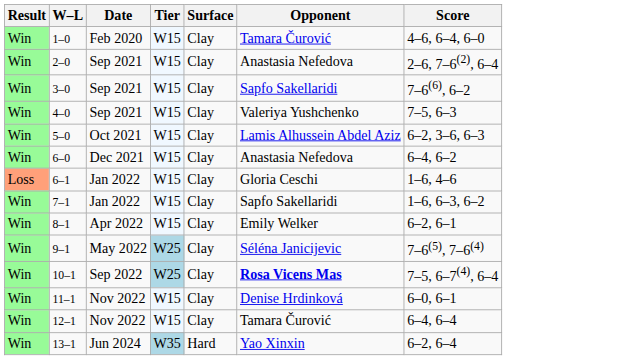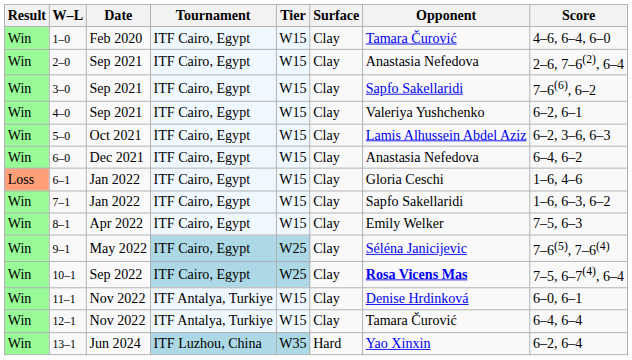 <table class="sortable wikitable">
 <tr>
 <th>Result</th>
 <th class="unsortable">W–L</th>
 <th>Date</th>
+<th>Tournament</th>
 <th>Tier</th>
 <th>Surface</th>
 <th>Opponent</th>
 <th class="unsortable">Score</th>
 </tr>
 <tr>
 <td style="background:#98fb98;">Win</td>
 <td><small>1–0</small></td>
 <td>Feb 2020</td>
+<td style="background:#f0f8ff;">ITF Cairo, Egypt</td>
 <td style="background:#f0f8ff;">W15</td>
 <td>Clay</td>
 <td> <a href='#'>Tamara Čurović</a></td>
 <td>4–6, 6–4, 6–0</td>
 </tr>
 <tr>
 <td style="background:#98fb98;">Win</td>
 <td><small>2–0</small></td>
 <td>Sep 2021</td>
+<td style="background:#f0f8ff;">ITF Cairo, Egypt</td>
 <td style="background:#f0f8ff;">W15</td>
 <td>Clay</td>
 <td> Anastasia Nefedova</td>
 <td>2–6, 7–6<sup>(2)</sup>, 6–4</td>
 </tr>
 <tr>
 <td style="background:#98fb98;">Win</td>
 <td><small>3–0</small></td>
 <td>Sep 2021</td>
+<td style="background:#f0f8ff;">ITF Cairo, Egypt</td>
 <td style="background:#f0f8ff;">W15</td>
 <td>Clay</td>
 <td> <a href='#'>Sapfo Sakellaridi</a></td>
 <td>7–6<sup>(6)</sup>, 6–2</td>
 </tr>
 <tr>
 <td style="background:#98fb98;">Win</td>
 <td><small>4–0</small></td>
 <td>Sep 2021</td>
+<td style="background:#f0f8ff;">ITF Cairo, Egypt</td>
 <td style="background:#f0f8ff;">W15</td>
 <td>Clay</td>
 <td> Valeriya Yushchenko</td>
-<td>7–5, 6–3</td>
+<td>6–2, 6–1</td>
 </tr>
 <tr>
 <td style="background:#98fb98;">Win</td>
 <td><small>5–0</small></td>
 <td>Oct 2021</td>
+<td style="background:#f0f8ff;">ITF Cairo, Egypt</td>
 <td style="background:#f0f8ff;">W15</td>
 <td>Clay</td>
 <td> <a href='#'>Lamis Alhussein Abdel Aziz</a></td>
 <td>6–2, 3–6, 6–3</td>
 </tr>
 <tr>
 <td style="background:#98fb98;">Win</td>
 <td><small>6–0</small></td>
 <td>Dec 2021</td>
+<td style="background:#f0f8ff;">ITF Cairo, Egypt</td>
 <td style="background:#f0f8ff;">W15</td>
 <td>Clay</td>
 <td> Anastasia Nefedova</td>
 <td>6–4, 6–2</td>
 </tr>
 <tr>
 <td style="background:#ffa07a;">Loss</td>
 <td><small>6–1</small></td>
 <td>Jan 2022</td>
+<td style="background:#f0f8ff;">ITF Cairo, Egypt</td>
 <td style="background:#f0f8ff;">W15</td>
 <td>Clay</td>
 <td> Gloria Ceschi</td>
 <td>1–6, 4–6</td>
 </tr>
 <tr>
 <td style="background:#98fb98;">Win</td>
 <td><small>7–1</small></td>
 <td>Jan 2022</td>
+<td style="background:#f0f8ff;">ITF Cairo, Egypt</td>
 <td style="background:#f0f8ff;">W15</td>
 <td>Clay</td>
 <td> Sapfo Sakellaridi</td>
 <td>1–6, 6–3, 6–2</td>
 </tr>
 <tr>
 <td style="background:#98fb98;">Win</td>
 <td><small>8–1</small></td>
 <td>Apr 2022</td>
+<td style="background:#f0f8ff;">ITF Cairo, Egypt</td>
 <td style="background:#f0f8ff;">W15</td>
 <td>Clay</td>
 <td> Emily Welker</td>
-<td>6–2, 6–1</td>
+<td>7–5, 6–3</td>
 </tr>
 <tr>
 <td style="background:#98fb98;">Win</td>
 <td><small>9–1</small></td>
 <td>May 2022</td>
+<td style="background:lightblue;">ITF Cairo, Egypt</td>
 <td style="background:lightblue;">W25</td>
 <td>Clay</td>
 <td> <a href='#'>Séléna Janicijevic</a></td>
 <td>7–6<sup>(5)</sup>, 7–6<sup>(4)</sup></td>
 </tr>
 <tr>
 <td style="background:#98fb98;">Win</td>
 <td><small>10–1</small></td>
 <td>Sep 2022</td>
+<td style="background:lightblue;">ITF Cairo, Egypt</td>
 <td style="background:lightblue;">W25</td>
 <td>Clay</td>
 <td><strong> <a href='#'>Rosa Vicens Mas</a></strong></td>
 <td>7–5, 6–7<sup>(4)</sup>, 6–4</td>
 </tr>
 <tr>
 <td style="background:#98fb98;">Win</td>
 <td><small>11–1</small></td>
 <td>Nov 2022</td>
+<td style="background:#f0f8ff;">ITF Antalya, Turkiye</td>
 <td style="background:#f0f8ff;">W15</td>
 <td>Clay</td>
 <td> <a href='#'>Denise Hrdinková</a></td>
 <td>6–0, 6–1</td>
 </tr>
 <tr>
 <td style="background:#98fb98;">Win</td>
 <td><small>12–1</small></td>
 <td>Nov 2022</td>
+<td style="background:#f0f8ff;">ITF Antalya, Turkiye</td>
 <td style="background:#f0f8ff;">W15</td>
 <td>Clay</td>
 <td> Tamara Čurović</td>
 <td>6–4, 6–4</td>
 </tr>
 <tr>
 <td style="background:#98fb98;">Win</td>
 <td><small>13–1</small></td>
 <td>Jun 2024</td>
+<td style="background:lightblue;">ITF Luzhou, China</td>
 <td style="background:lightblue;">W35</td>
 <td>Hard</td>
 <td> <a href='#'>Yao Xinxin</a></td>
 <td>6–2, 6–4</td>
 </tr>
 </table>
